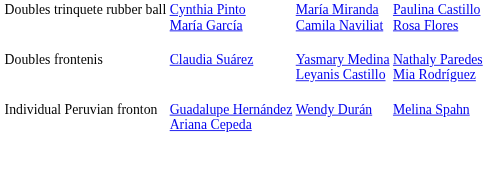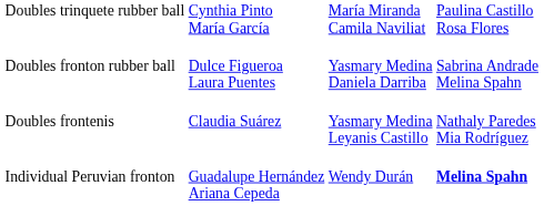 <table>
 <tr>
 <td>Doubles trinquete rubber ball<br></td>
 <td><br><a href='#'>Cynthia Pinto</a><br><a href='#'>María García</a></td>
 <td><br><a href='#'>María Miranda</a><br><a href='#'>Camila Naviliat</a></td>
 <td><br><a href='#'>Paulina Castillo</a><br><a href='#'>Rosa Flores</a></td>
+</tr>
+<tr>
+<td>Doubles fronton rubber ball<br></td>
+<td><br><a href='#'>Dulce Figueroa</a><br><a href='#'>Laura Puentes</a></td>
+<td><br><a href='#'>Yasmary Medina</a><br><a href='#'>Daniela Darriba</a></td>
+<td><br><a href='#'>Sabrina Andrade</a><br><a href='#'>Melina Spahn</a></td>
 </tr>
 <tr>
 <td>Doubles frontenis<br></td>
 <td><a href='#'>Claudia Suárez</a><br></td>
 <td><br><a href='#'>Yasmary Medina</a><br><a href='#'>Leyanis Castillo</a></td>
 <td><br><a href='#'>Nathaly Paredes</a><br><a href='#'>Mia Rodríguez</a></td>
 </tr>
 <tr>
 <td>Individual Peruvian fronton<br></td>
 <td><br><a href='#'>Guadalupe Hernández</a><br><a href='#'>Ariana Cepeda</a></td>
 <td><a href='#'>Wendy Durán</a><br></td>
-<td><a href='#'>Melina Spahn</a><br></td>
+<td><strong><a href='#'>Melina Spahn</a><br></strong></td>
 </tr>
 </table>
